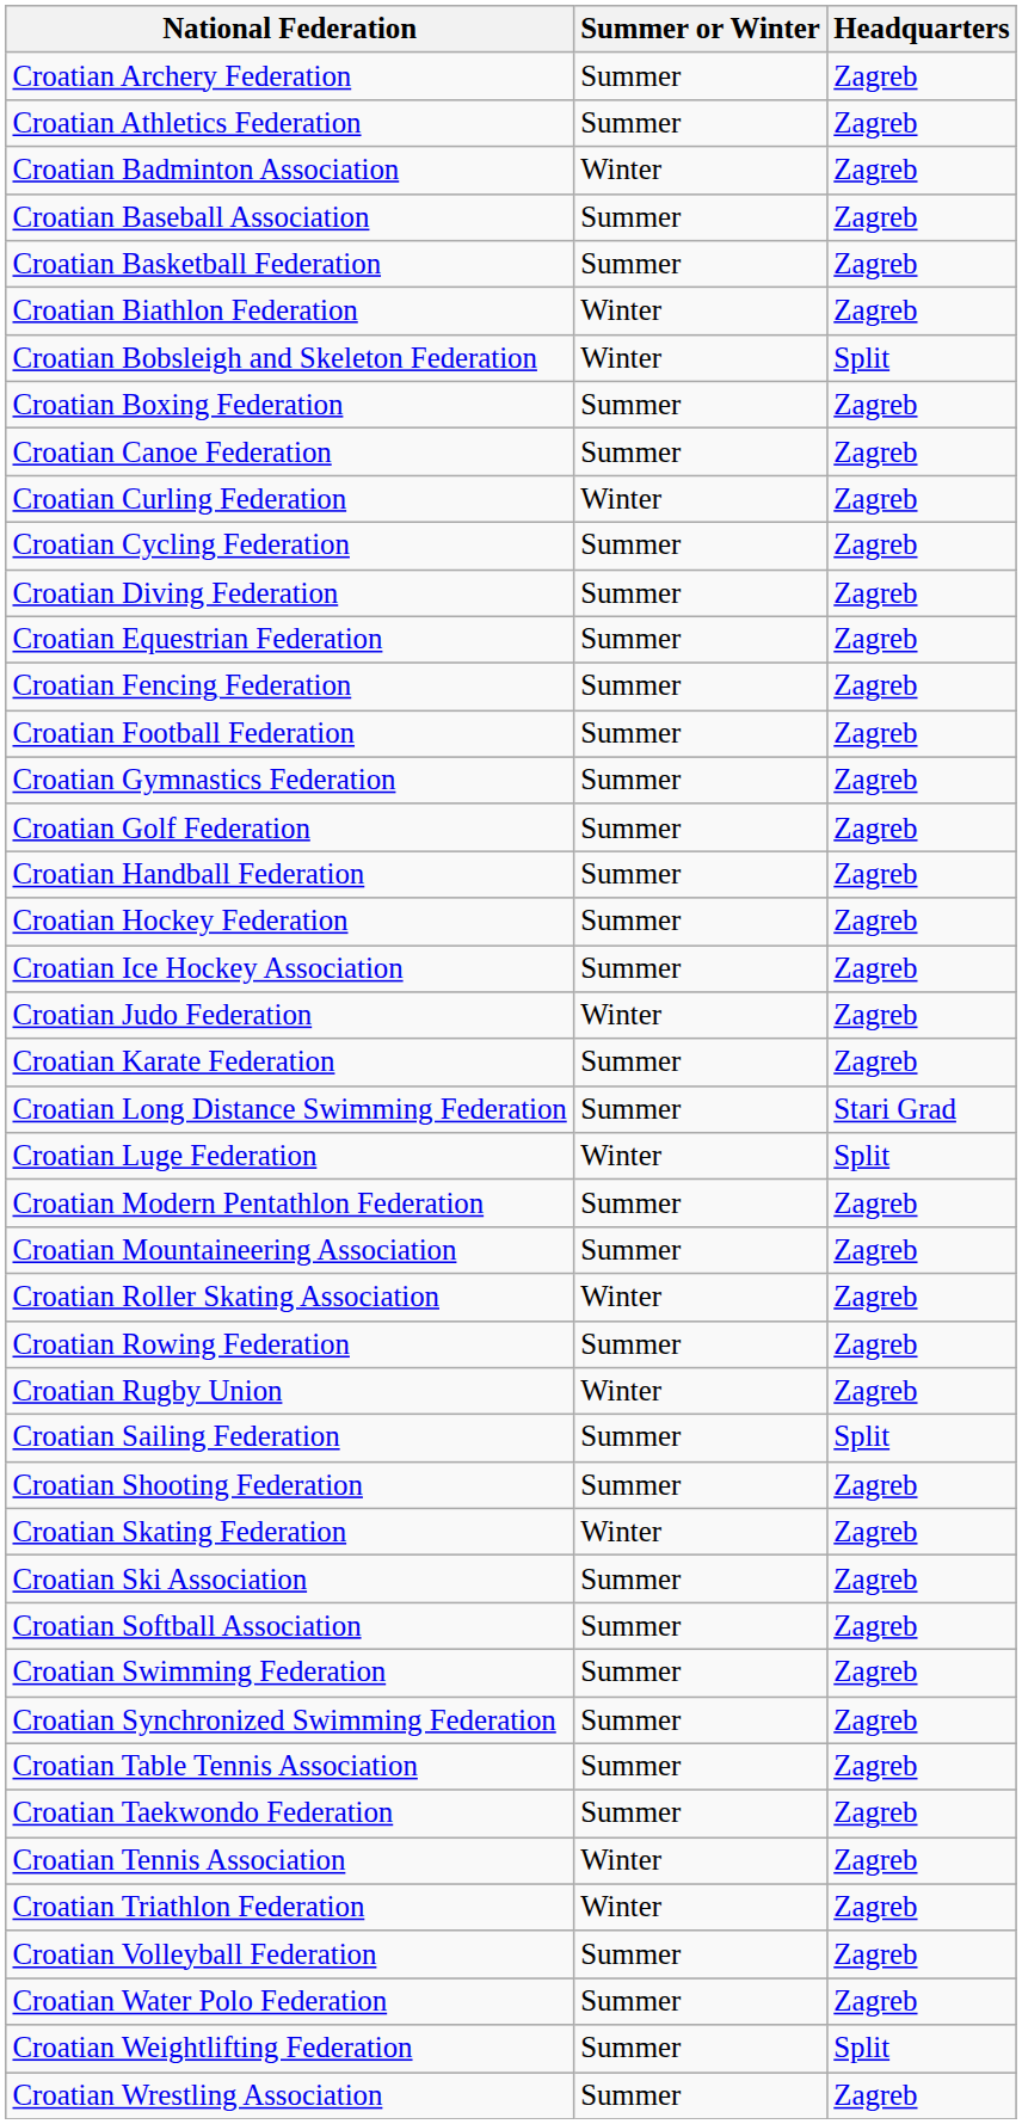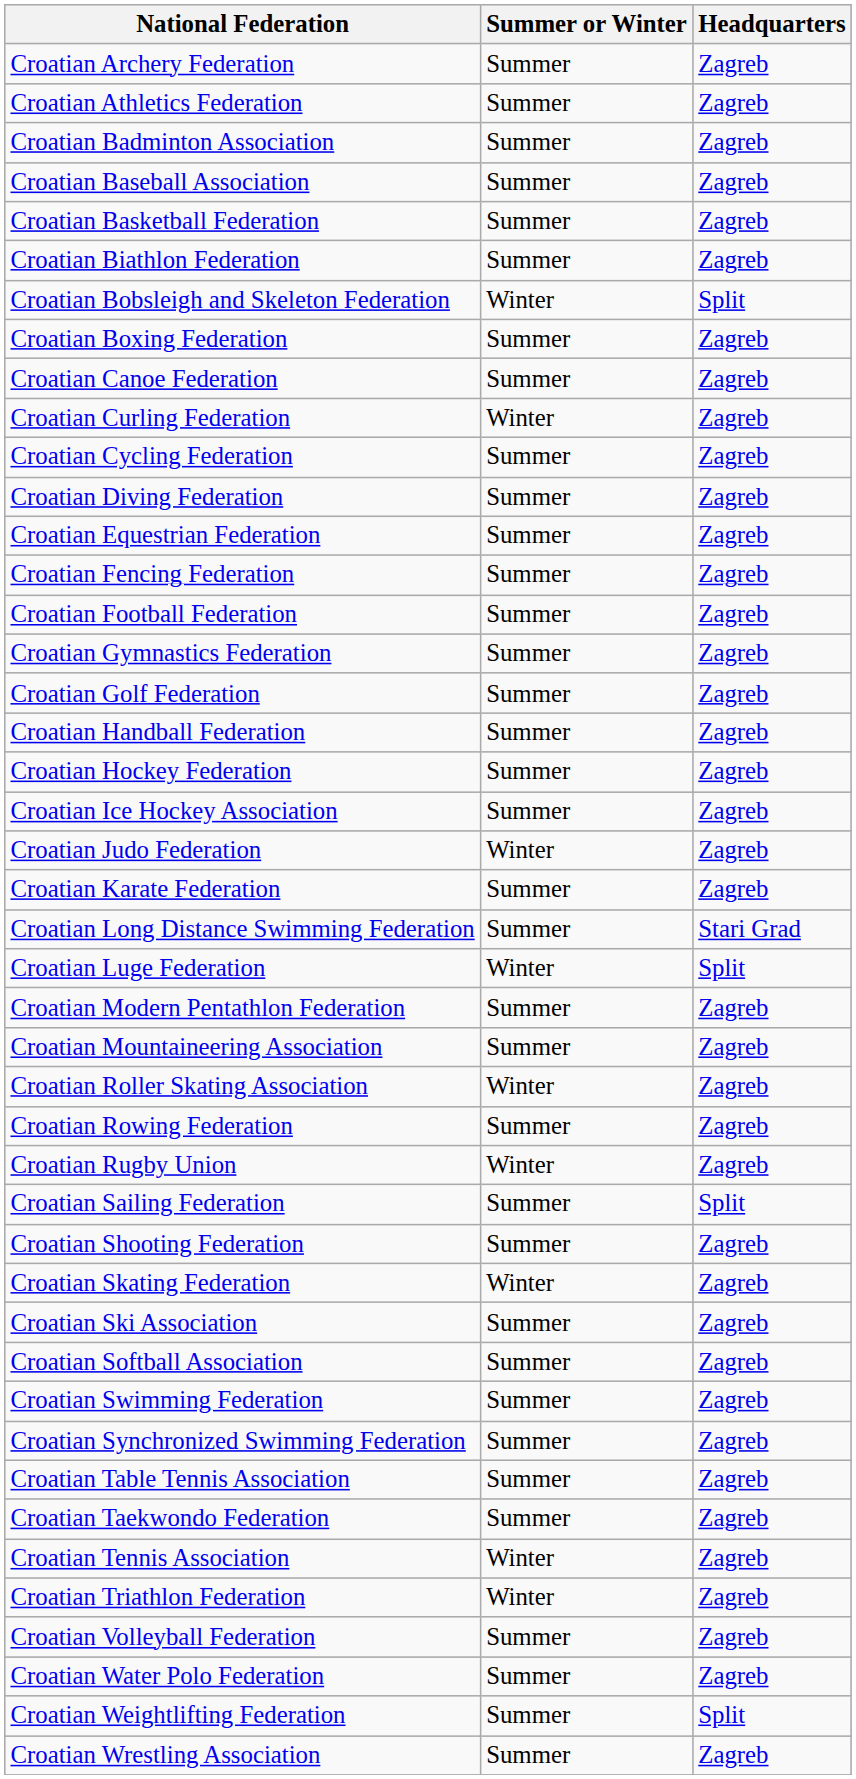 <table class="wikitable sortable">
 <tr>
 <th>National Federation</th>
 <th>Summer or Winter</th>
 <th>Headquarters</th>
 </tr>
 <tr>
 <td><a href='#'>Croatian Archery Federation</a></td>
 <td>Summer</td>
 <td><a href='#'>Zagreb</a></td>
 </tr>
 <tr>
 <td><a href='#'>Croatian Athletics Federation</a></td>
 <td>Summer</td>
 <td><a href='#'>Zagreb</a></td>
 </tr>
 <tr>
 <td><a href='#'>Croatian Badminton Association</a></td>
-<td>Winter</td>
+<td>Summer</td>
 <td><a href='#'>Zagreb</a></td>
 </tr>
 <tr>
 <td><a href='#'>Croatian Baseball Association</a></td>
 <td>Summer</td>
 <td><a href='#'>Zagreb</a></td>
 </tr>
 <tr>
 <td><a href='#'>Croatian Basketball Federation</a></td>
 <td>Summer</td>
 <td><a href='#'>Zagreb</a></td>
 </tr>
 <tr>
 <td><a href='#'>Croatian Biathlon Federation</a></td>
-<td>Winter</td>
+<td>Summer</td>
 <td><a href='#'>Zagreb</a></td>
 </tr>
 <tr>
 <td><a href='#'>Croatian Bobsleigh and Skeleton Federation</a></td>
 <td>Winter</td>
 <td><a href='#'>Split</a></td>
 </tr>
 <tr>
 <td><a href='#'>Croatian Boxing Federation</a></td>
 <td>Summer</td>
 <td><a href='#'>Zagreb</a></td>
 </tr>
 <tr>
 <td><a href='#'>Croatian Canoe Federation</a></td>
 <td>Summer</td>
 <td><a href='#'>Zagreb</a></td>
 </tr>
 <tr>
 <td><a href='#'>Croatian Curling Federation</a></td>
 <td>Winter</td>
 <td><a href='#'>Zagreb</a></td>
 </tr>
 <tr>
 <td><a href='#'>Croatian Cycling Federation</a></td>
 <td>Summer</td>
 <td><a href='#'>Zagreb</a></td>
 </tr>
 <tr>
 <td><a href='#'>Croatian Diving Federation</a></td>
 <td>Summer</td>
 <td><a href='#'>Zagreb</a></td>
 </tr>
 <tr>
 <td><a href='#'>Croatian Equestrian Federation</a></td>
 <td>Summer</td>
 <td><a href='#'>Zagreb</a></td>
 </tr>
 <tr>
 <td><a href='#'>Croatian Fencing Federation</a></td>
 <td>Summer</td>
 <td><a href='#'>Zagreb</a></td>
 </tr>
 <tr>
 <td><a href='#'>Croatian Football Federation</a></td>
 <td>Summer</td>
 <td><a href='#'>Zagreb</a></td>
 </tr>
 <tr>
 <td><a href='#'>Croatian Gymnastics Federation</a></td>
 <td>Summer</td>
 <td><a href='#'>Zagreb</a></td>
 </tr>
 <tr>
 <td><a href='#'>Croatian Golf Federation</a></td>
 <td>Summer</td>
 <td><a href='#'>Zagreb</a></td>
 </tr>
 <tr>
 <td><a href='#'>Croatian Handball Federation</a></td>
 <td>Summer</td>
 <td><a href='#'>Zagreb</a></td>
 </tr>
 <tr>
 <td><a href='#'>Croatian Hockey Federation</a></td>
 <td>Summer</td>
 <td><a href='#'>Zagreb</a></td>
 </tr>
 <tr>
 <td><a href='#'>Croatian Ice Hockey Association</a></td>
 <td>Summer</td>
 <td><a href='#'>Zagreb</a></td>
 </tr>
 <tr>
 <td><a href='#'>Croatian Judo Federation</a></td>
 <td>Winter</td>
 <td><a href='#'>Zagreb</a></td>
 </tr>
 <tr>
 <td><a href='#'>Croatian Karate Federation</a></td>
 <td>Summer</td>
 <td><a href='#'>Zagreb</a></td>
 </tr>
 <tr>
 <td><a href='#'>Croatian Long Distance Swimming Federation</a></td>
 <td>Summer</td>
 <td><a href='#'>Stari Grad</a></td>
 </tr>
 <tr>
 <td><a href='#'>Croatian Luge Federation</a></td>
 <td>Winter</td>
 <td><a href='#'>Split</a></td>
 </tr>
 <tr>
 <td><a href='#'>Croatian Modern Pentathlon Federation</a></td>
 <td>Summer</td>
 <td><a href='#'>Zagreb</a></td>
 </tr>
 <tr>
 <td><a href='#'>Croatian Mountaineering Association</a></td>
 <td>Summer</td>
 <td><a href='#'>Zagreb</a></td>
 </tr>
 <tr>
 <td><a href='#'>Croatian Roller Skating Association</a></td>
 <td>Winter</td>
 <td><a href='#'>Zagreb</a></td>
 </tr>
 <tr>
 <td><a href='#'>Croatian Rowing Federation</a></td>
 <td>Summer</td>
 <td><a href='#'>Zagreb</a></td>
 </tr>
 <tr>
 <td><a href='#'>Croatian Rugby Union</a></td>
 <td>Winter</td>
 <td><a href='#'>Zagreb</a></td>
 </tr>
 <tr>
 <td><a href='#'>Croatian Sailing Federation</a></td>
 <td>Summer</td>
 <td><a href='#'>Split</a></td>
 </tr>
 <tr>
 <td><a href='#'>Croatian Shooting Federation</a></td>
 <td>Summer</td>
 <td><a href='#'>Zagreb</a></td>
 </tr>
 <tr>
 <td><a href='#'>Croatian Skating Federation</a></td>
 <td>Winter</td>
 <td><a href='#'>Zagreb</a></td>
 </tr>
 <tr>
 <td><a href='#'>Croatian Ski Association</a></td>
 <td>Summer</td>
 <td><a href='#'>Zagreb</a></td>
 </tr>
 <tr>
 <td><a href='#'>Croatian Softball Association</a></td>
 <td>Summer</td>
 <td><a href='#'>Zagreb</a></td>
 </tr>
 <tr>
 <td><a href='#'>Croatian Swimming Federation</a></td>
 <td>Summer</td>
 <td><a href='#'>Zagreb</a></td>
 </tr>
 <tr>
 <td><a href='#'>Croatian Synchronized Swimming Federation</a></td>
 <td>Summer</td>
 <td><a href='#'>Zagreb</a></td>
 </tr>
 <tr>
 <td><a href='#'>Croatian Table Tennis Association</a></td>
 <td>Summer</td>
 <td><a href='#'>Zagreb</a></td>
 </tr>
 <tr>
 <td><a href='#'>Croatian Taekwondo Federation</a></td>
 <td>Summer</td>
 <td><a href='#'>Zagreb</a></td>
 </tr>
 <tr>
 <td><a href='#'>Croatian Tennis Association</a></td>
 <td>Winter</td>
 <td><a href='#'>Zagreb</a></td>
 </tr>
 <tr>
 <td><a href='#'>Croatian Triathlon Federation</a></td>
 <td>Winter</td>
 <td><a href='#'>Zagreb</a></td>
 </tr>
 <tr>
 <td><a href='#'>Croatian Volleyball Federation</a></td>
 <td>Summer</td>
 <td><a href='#'>Zagreb</a></td>
 </tr>
 <tr>
 <td><a href='#'>Croatian Water Polo Federation</a></td>
 <td>Summer</td>
 <td><a href='#'>Zagreb</a></td>
 </tr>
 <tr>
 <td><a href='#'>Croatian Weightlifting Federation</a></td>
 <td>Summer</td>
 <td><a href='#'>Split</a></td>
 </tr>
 <tr>
 <td><a href='#'>Croatian Wrestling Association</a></td>
 <td>Summer</td>
 <td><a href='#'>Zagreb</a></td>
 </tr>
 </table>
